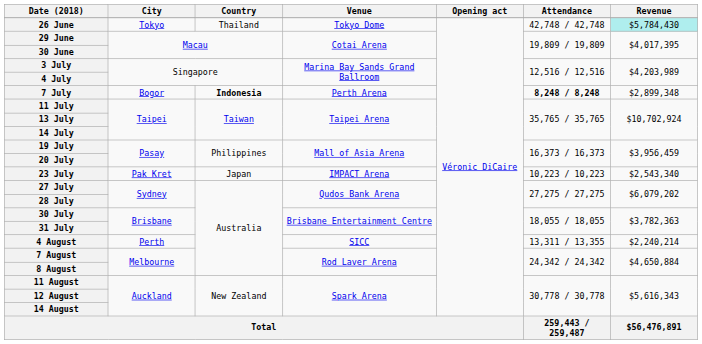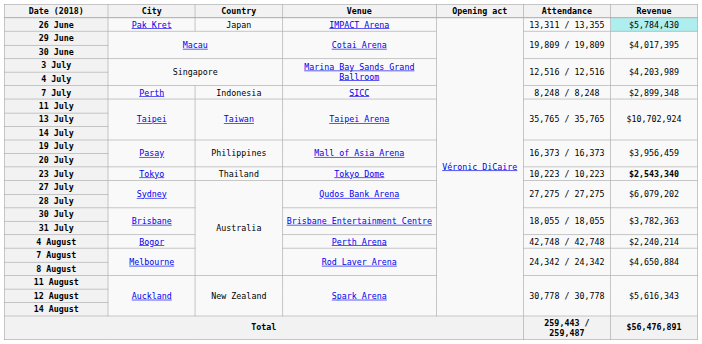 <table class="wikitable plainrowheaders" style="text-align:center;">
 <tr>
 <th scope="col" style="width:12em;">Date (2018)</th>
 <th scope="col" style="width:10em;">City</th>
 <th scope="col" style="width:10em;">Country</th>
 <th scope="col" style="width:18em;">Venue</th>
 <th scope="col" style="width:10em;">Opening act</th>
 <th scope="col" style="width:10em;">Attendance</th>
 <th scope="col" style="width:10em;">Revenue</th>
 </tr>
 <tr>
 </tr>
 <tr>
 <th scope="row" style="text-align:center;">26 June</th>
-<td><a href='#'>Tokyo</a></td>
-<td>Thailand</td>
-<td><a href='#'>Tokyo Dome</a></td>
+<td><a href='#'>Pak Kret</a></td>
+<td>Japan</td>
+<td><a href='#'>IMPACT Arena</a></td>
 <td rowspan="22"><a href='#'>Véronic DiCaire</a></td>
-<td>42,748 / 42,748</td>
+<td>13,311 / 13,355</td>
 <td style="background: paleturquoise;">$5,784,430</td>
 </tr>
 <tr>
 <th scope="row" style="text-align:center;">29 June</th>
 <td colspan="2" rowspan="2"><a href='#'>Macau</a></td>
 <td rowspan="2"><a href='#'>Cotai Arena</a></td>
 <td rowspan="2">19,809 / 19,809</td>
 <td rowspan="2">$4,017,395</td>
 </tr>
 <tr>
 <th scope="row" style="text-align:center;">30 June</th>
 </tr>
 <tr>
 <th scope="row" style="text-align:center;">3 July</th>
 <td colspan="2" rowspan="2">Singapore</td>
 <td rowspan="2"><a href='#'>Marina Bay Sands Grand Ballroom</a></td>
 <td rowspan="2">12,516 / 12,516</td>
 <td rowspan="2">$4,203,989</td>
 </tr>
 <tr>
 <th scope="row" style="text-align:center;">4 July</th>
 </tr>
 <tr>
 <th scope="row" style="text-align:center;">7 July</th>
-<td><a href='#'>Bogor</a></td>
-<td><strong>Indonesia</strong></td>
-<td><a href='#'>Perth Arena</a></td>
-<td><strong>8,248 / 8,248</strong></td>
+<td><a href='#'>Perth</a></td>
+<td>Indonesia</td>
+<td><a href='#'>SICC</a></td>
+<td>8,248 / 8,248</td>
 <td>$2,899,348</td>
 </tr>
 <tr>
 <th scope="row" style="text-align:center;">11 July</th>
 <td rowspan="3"><a href='#'>Taipei</a></td>
 <td rowspan="3"><a href='#'>Taiwan</a></td>
 <td rowspan="3"><a href='#'>Taipei Arena</a></td>
 <td rowspan="3">35,765 / 35,765</td>
 <td rowspan="3">$10,702,924</td>
 </tr>
 <tr>
 <th scope="row" style="text-align:center;">13 July</th>
 </tr>
 <tr>
 <th scope="row" style="text-align:center;">14 July</th>
 </tr>
 <tr>
 <th scope="row" style="text-align:center;">19 July</th>
 <td rowspan="2"><a href='#'>Pasay</a></td>
 <td rowspan="2">Philippines</td>
 <td rowspan="2"><a href='#'>Mall of Asia Arena</a></td>
 <td rowspan="2">16,373 / 16,373</td>
 <td rowspan="2">$3,956,459</td>
 </tr>
 <tr>
 <th scope="row" style="text-align:center;">20 July</th>
 </tr>
 <tr>
 <th scope="row" style="text-align:center;">23 July</th>
-<td><a href='#'>Pak Kret</a></td>
-<td>Japan</td>
-<td><a href='#'>IMPACT Arena</a></td>
+<td><a href='#'>Tokyo</a></td>
+<td>Thailand</td>
+<td><a href='#'>Tokyo Dome</a></td>
 <td>10,223 / 10,223</td>
-<td>$2,543,340</td>
+<td><strong>$2,543,340</strong></td>
 </tr>
 <tr>
 <th scope="row" style="text-align:center;">27 July</th>
 <td rowspan="2"><a href='#'>Sydney</a></td>
 <td rowspan="7">Australia</td>
 <td rowspan="2"><a href='#'>Qudos Bank Arena</a></td>
 <td rowspan="2">27,275 / 27,275</td>
 <td rowspan="2">$6,079,202</td>
 </tr>
 <tr>
 <th scope="row" style="text-align:center;">28 July</th>
 </tr>
 <tr>
 <th scope="row" style="text-align:center;">30 July</th>
 <td rowspan="2"><a href='#'>Brisbane</a></td>
 <td rowspan="2"><a href='#'>Brisbane Entertainment Centre</a></td>
 <td rowspan="2">18,055 / 18,055</td>
 <td rowspan="2">$3,782,363</td>
 </tr>
 <tr>
 <th scope="row" style="text-align:center;">31 July</th>
 </tr>
 <tr>
 <th scope="row" style="text-align:center;">4 August</th>
-<td><a href='#'>Perth</a></td>
-<td><a href='#'>SICC</a></td>
-<td>13,311 / 13,355</td>
+<td><a href='#'>Bogor</a></td>
+<td><a href='#'>Perth Arena</a></td>
+<td>42,748 / 42,748</td>
 <td>$2,240,214</td>
 </tr>
 <tr>
 <th scope="row" style="text-align:center;">7 August</th>
 <td rowspan="2"><a href='#'>Melbourne</a></td>
 <td rowspan="2"><a href='#'>Rod Laver Arena</a></td>
 <td rowspan="2">24,342 / 24,342</td>
 <td rowspan="2">$4,650,884</td>
 </tr>
 <tr>
 <th scope="row" style="text-align:center;">8 August</th>
 </tr>
 <tr>
 <th scope="row" style="text-align:center;">11 August</th>
 <td rowspan="3"><a href='#'>Auckland</a></td>
 <td rowspan="3">New Zealand</td>
 <td rowspan="3"><a href='#'>Spark Arena</a></td>
 <td rowspan="3">30,778 / 30,778</td>
 <td rowspan="3">$5,616,343</td>
 </tr>
 <tr>
 <th scope="row" style="text-align:center;">12 August</th>
 </tr>
 <tr>
 <th scope="row" style="text-align:center;">14 August</th>
 </tr>
 <tr>
 <th colspan=5>Total</th>
 <th scope="row" style="text-align:center;"><strong>259,443 / 259,487</strong></th>
 <th scope="row" style="text-align:center;"><strong>$56,476,891</strong></th>
 </tr>
 </table>
